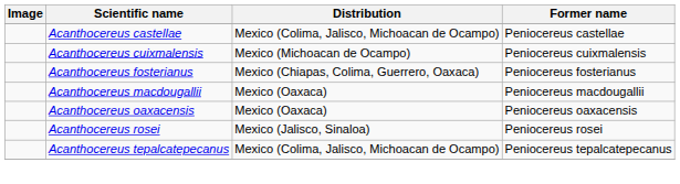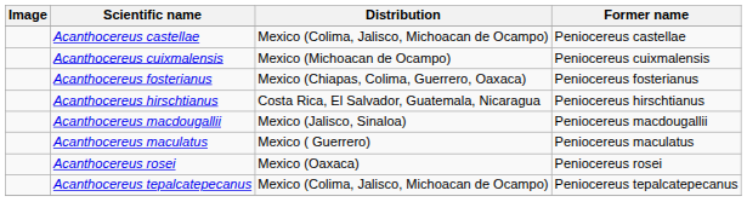 <table class="wikitable">
 <tr>
 <th>Image</th>
 <th>Scientific name</th>
 <th>Distribution</th>
 <th>Former name</th>
 </tr>
 <tr>
 </tr>
 <tr>
 <td></td>
 <td><em><a href='#'>Acanthocereus castellae</a></em></td>
 <td>Mexico (Colima, Jalisco, Michoacan de Ocampo)</td>
 <td>Peniocereus castellae</td>
 </tr>
 <tr>
 <td></td>
 <td><em><a href='#'>Acanthocereus cuixmalensis</a></em></td>
 <td>Mexico (Michoacan de Ocampo)</td>
 <td>Peniocereus cuixmalensis</td>
 </tr>
 <tr>
 <td></td>
 <td><em><a href='#'>Acanthocereus fosterianus</a></em></td>
 <td>Mexico (Chiapas, Colima, Guerrero, Oaxaca)</td>
 <td>Peniocereus fosterianus</td>
 </tr>
 <tr>
 <td></td>
+<td><em><a href='#'>Acanthocereus hirschtianus</a></em></td>
+<td>Costa Rica, El Salvador, Guatemala, Nicaragua</td>
+<td>Peniocereus hirschtianus</td>
+</tr>
+<tr>
+<td></td>
 <td><em><a href='#'>Acanthocereus macdougallii</a></em></td>
-<td>Mexico (Oaxaca)</td>
+<td>Mexico (Jalisco, Sinaloa)</td>
 <td>Peniocereus macdougallii</td>
 </tr>
 <tr>
 <td></td>
-<td><em><a href='#'>Acanthocereus oaxacensis</a></em></td>
-<td>Mexico (Oaxaca)</td>
-<td>Peniocereus oaxacensis</td>
+<td><em><a href='#'>Acanthocereus maculatus</a></em></td>
+<td>Mexico ( Guerrero)</td>
+<td>Peniocereus maculatus</td>
 </tr>
 <tr>
 <td></td>
 <td><em><a href='#'>Acanthocereus rosei</a></em></td>
-<td>Mexico (Jalisco, Sinaloa)</td>
+<td>Mexico (Oaxaca)</td>
 <td>Peniocereus rosei</td>
 </tr>
 <tr>
 <td></td>
 <td><em><a href='#'>Acanthocereus tepalcatepecanus</a></em></td>
 <td>Mexico (Colima, Jalisco, Michoacan de Ocampo)</td>
 <td>Peniocereus tepalcatepecanus</td>
 </tr>
 <tr>
 </tr>
 </table>
